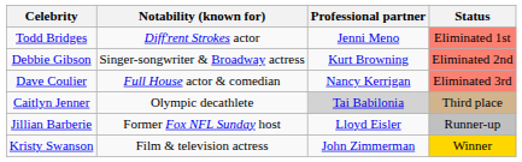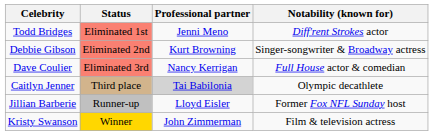 <table class="wikitable sortable"  style="margin: auto; text-align:center; font-size:95%;">
 <tr>
 <th>Celebrity</th>
+<th>Status</th>
+<th>Professional partner</th>
 <th>Notability (known for)</th>
-<th>Professional partner</th>
-<th>Status</th>
 </tr>
 <tr>
 <td><a href='#'>Todd Bridges</a></td>
+<td bgcolor="salmon">Eliminated 1st</td>
+<td><a href='#'>Jenni Meno</a></td>
 <td><em><a href='#'>Diff'rent Strokes</a></em> actor</td>
-<td><a href='#'>Jenni Meno</a></td>
-<td bgcolor="salmon">Eliminated 1st</td>
 </tr>
 <tr>
 <td><a href='#'>Debbie Gibson</a></td>
+<td bgcolor=salmon>Eliminated 2nd</td>
+<td><a href='#'>Kurt Browning</a></td>
 <td>Singer-songwriter & <a href='#'>Broadway</a> actress</td>
-<td><a href='#'>Kurt Browning</a></td>
-<td bgcolor=salmon>Eliminated 2nd</td>
 </tr>
 <tr>
 <td><a href='#'>Dave Coulier</a></td>
+<td bgcolor=salmon>Eliminated 3rd</td>
+<td><a href='#'>Nancy Kerrigan</a></td>
 <td><em><a href='#'>Full House</a></em> actor & comedian</td>
-<td><a href='#'>Nancy Kerrigan</a></td>
-<td bgcolor=salmon>Eliminated 3rd</td>
 </tr>
 <tr>
 <td><a href='#'>Caitlyn Jenner</a></td>
+<td bgcolor=tan>Third place</td>
+<td style="background: lightgrey;"><a href='#'>Tai Babilonia</a></td>
 <td>Olympic decathlete</td>
-<td style="background: lightgrey;"><a href='#'>Tai Babilonia</a></td>
-<td bgcolor=tan>Third place</td>
 </tr>
 <tr>
 <td><a href='#'>Jillian Barberie</a></td>
+<td bgcolor="silver">Runner-up</td>
+<td><a href='#'>Lloyd Eisler</a></td>
 <td>Former <em><a href='#'>Fox NFL Sunday</a></em> host</td>
-<td><a href='#'>Lloyd Eisler</a></td>
-<td bgcolor="silver">Runner-up</td>
 </tr>
 <tr>
 <td><a href='#'>Kristy Swanson</a></td>
+<td bgcolor=gold>Winner</td>
+<td><a href='#'>John Zimmerman</a></td>
 <td>Film & television actress</td>
-<td><a href='#'>John Zimmerman</a></td>
-<td bgcolor=gold>Winner</td>
 </tr>
 </table>
